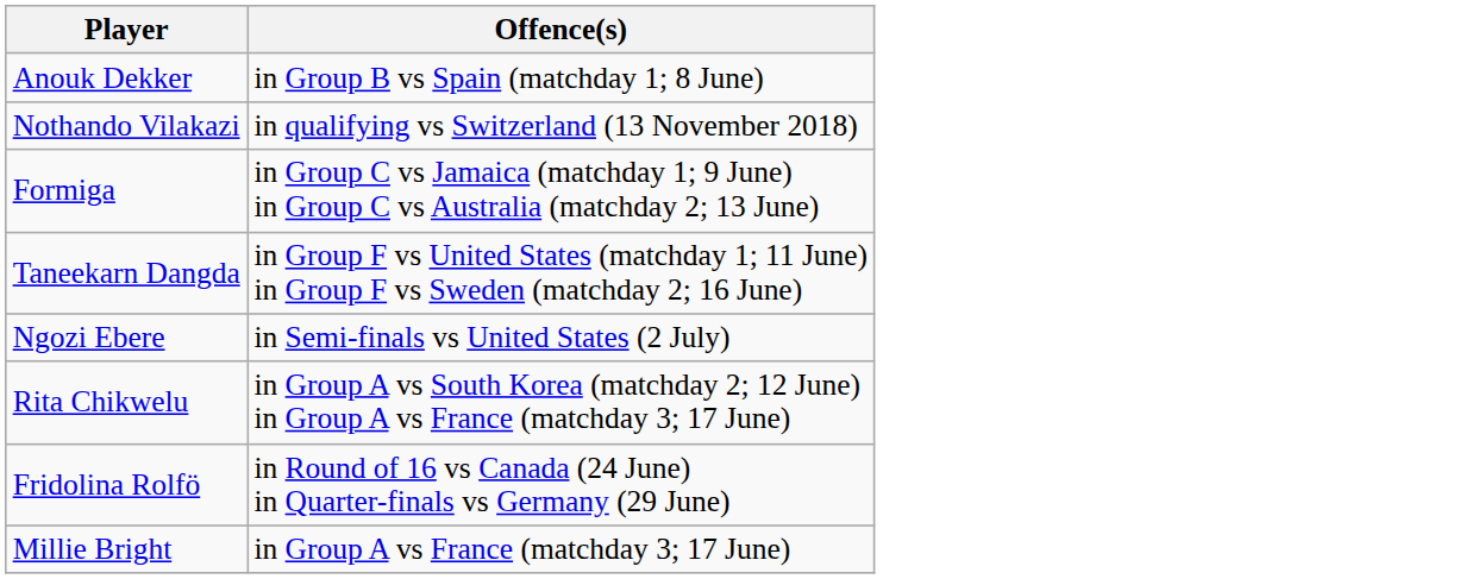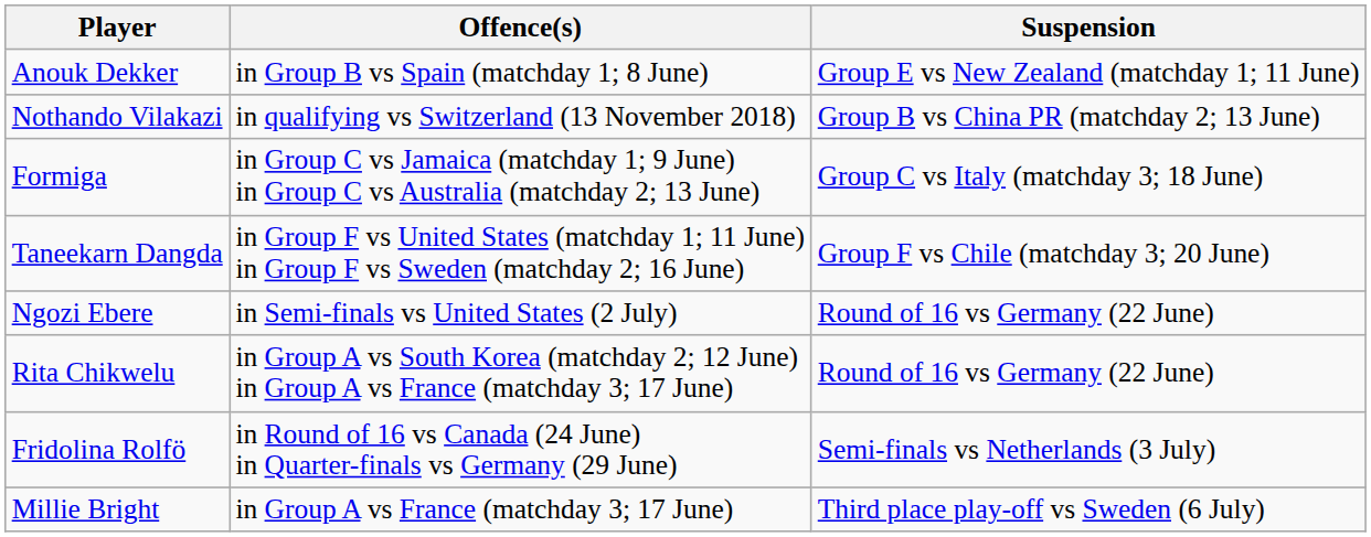 <table class="wikitable sortable plainrowheaders">
 <tr>
 <th>Player</th>
 <th>Offence(s)</th>
+<th>Suspension</th>
 </tr>
 <tr>
 <td> <a href='#'>Anouk Dekker</a></td>
 <td> in <a href='#'>Group B</a> vs <a href='#'>Spain</a> (matchday 1; 8 June)</td>
+<td><a href='#'>Group E</a> vs <a href='#'>New Zealand</a> (matchday 1; 11 June)</td>
 </tr>
 <tr>
 <td> <a href='#'>Nothando Vilakazi</a></td>
 <td> in <a href='#'>qualifying</a> vs <a href='#'>Switzerland</a> (13 November 2018)</td>
+<td><a href='#'>Group B</a> vs <a href='#'>China PR</a> (matchday 2; 13 June)</td>
 </tr>
 <tr>
 <td> <a href='#'>Formiga</a></td>
 <td> in <a href='#'>Group C</a> vs <a href='#'>Jamaica</a> (matchday 1; 9 June)<br> in <a href='#'>Group C</a> vs <a href='#'>Australia</a> (matchday 2; 13 June)</td>
+<td><a href='#'>Group C</a> vs <a href='#'>Italy</a> (matchday 3; 18 June)</td>
 </tr>
 <tr>
 <td> <a href='#'>Taneekarn Dangda</a></td>
 <td> in <a href='#'>Group F</a> vs <a href='#'>United States</a> (matchday 1; 11 June)<br> in <a href='#'>Group F</a> vs <a href='#'>Sweden</a> (matchday 2; 16 June)</td>
+<td><a href='#'>Group F</a> vs <a href='#'>Chile</a> (matchday 3; 20 June)</td>
 </tr>
 <tr>
 <td> <a href='#'>Ngozi Ebere</a></td>
 <td> in <a href='#'>Semi-finals</a> vs <a href='#'>United States</a> (2 July)</td>
+<td><a href='#'>Round of 16</a> vs <a href='#'>Germany</a> (22 June)</td>
 </tr>
 <tr>
 <td> <a href='#'>Rita Chikwelu</a></td>
 <td> in <a href='#'>Group A</a> vs <a href='#'>South Korea</a> (matchday 2; 12 June)<br> in <a href='#'>Group A</a> vs <a href='#'>France</a> (matchday 3; 17 June)</td>
+<td><a href='#'>Round of 16</a> vs <a href='#'>Germany</a> (22 June)</td>
 </tr>
 <tr>
 <td> <a href='#'>Fridolina Rolfö</a></td>
 <td> in <a href='#'>Round of 16</a> vs <a href='#'>Canada</a> (24 June)<br> in <a href='#'>Quarter-finals</a> vs <a href='#'>Germany</a> (29 June)</td>
+<td><a href='#'>Semi-finals</a> vs <a href='#'>Netherlands</a> (3 July)</td>
 </tr>
 <tr>
 <td> <a href='#'>Millie Bright</a></td>
 <td> in <a href='#'>Group A</a> vs <a href='#'>France</a> (matchday 3; 17 June)</td>
+<td><a href='#'>Third place play-off</a> vs <a href='#'>Sweden</a> (6 July)</td>
 </tr>
 </table>
